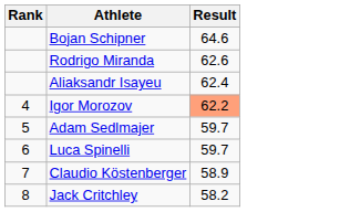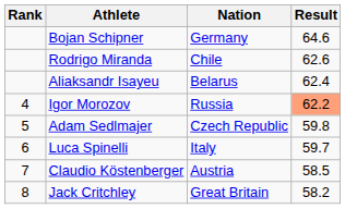 <table class="wikitable sortable" style="text-align:center">
 <tr>
 <th>Rank</th>
 <th>Athlete</th>
+<th>Nation</th>
 <th>Result</th>
 </tr>
 <tr>
 <td></td>
 <td align=left><a href='#'>Bojan Schipner</a></td>
+<td align=left> <a href='#'>Germany</a></td>
 <td>64.6</td>
 </tr>
 <tr>
 <td></td>
 <td align=left><a href='#'>Rodrigo Miranda</a></td>
+<td align=left> <a href='#'>Chile</a></td>
 <td>62.6</td>
 </tr>
 <tr>
 <td></td>
 <td align=left><a href='#'>Aliaksandr Isayeu</a></td>
+<td align=left> <a href='#'>Belarus</a></td>
 <td>62.4</td>
 </tr>
 <tr>
 <td>4</td>
 <td align=left><a href='#'>Igor Morozov</a></td>
+<td align=left> <a href='#'>Russia</a></td>
 <td style="background: lightsalmon;">62.2</td>
 </tr>
 <tr>
 <td>5</td>
 <td align=left><a href='#'>Adam Sedlmajer</a></td>
-<td>59.7</td>
+<td align=left> <a href='#'>Czech Republic</a></td>
+<td>59.8</td>
 </tr>
 <tr>
 <td>6</td>
 <td align=left><a href='#'>Luca Spinelli</a></td>
+<td align=left> <a href='#'>Italy</a></td>
 <td>59.7</td>
 </tr>
 <tr>
 <td>7</td>
 <td align=left><a href='#'>Claudio Köstenberger</a></td>
-<td>58.9</td>
+<td align=left> <a href='#'>Austria</a></td>
+<td>58.5</td>
 </tr>
 <tr>
 <td>8</td>
 <td align=left><a href='#'>Jack Critchley</a></td>
+<td align=left> <a href='#'>Great Britain</a></td>
 <td>58.2</td>
 </tr>
 </table>
